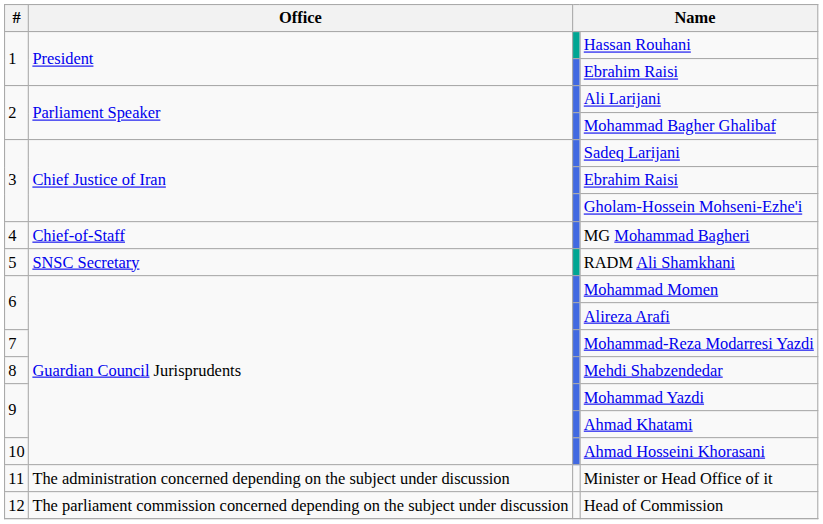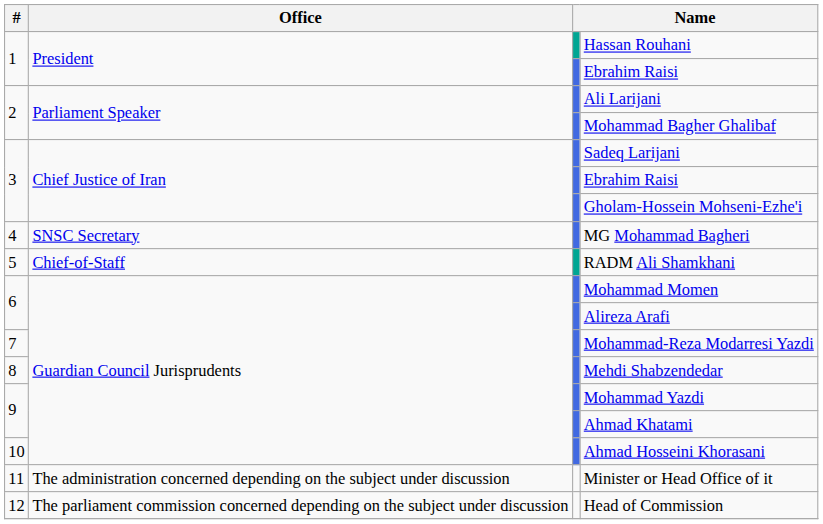 <table class="wikitable" style="font-size:95%;text-left;">
 <tr>
 <th>#</th>
 <th>Office</th>
 <th colspan="2">Name</th>
 </tr>
 <tr>
 <td rowspan="2">1</td>
 <td rowspan="2"><a href='#'>President</a></td>
 <td style="background:#00A693"></td>
 <td><a href='#'>Hassan Rouhani</a> </td>
 </tr>
 <tr>
 <td style="background:#4169E1"></td>
 <td><a href='#'>Ebrahim Raisi</a> </td>
 </tr>
 <tr>
 <td rowspan="2">2</td>
 <td rowspan="2"><a href='#'>Parliament Speaker</a></td>
 <td style="background:#4169E1"></td>
 <td><a href='#'>Ali Larijani</a> </td>
 </tr>
 <tr>
 <td style="background:#4169E1"></td>
 <td><a href='#'>Mohammad Bagher Ghalibaf</a> </td>
 </tr>
 <tr>
 <td rowspan="3">3</td>
 <td rowspan="3"><a href='#'>Chief Justice of Iran</a></td>
 <td style="background:#4169E1"></td>
 <td><a href='#'>Sadeq Larijani</a> </td>
 </tr>
 <tr>
 <td style="background:#4169E1"></td>
 <td><a href='#'>Ebrahim Raisi</a> </td>
 </tr>
 <tr>
 <td style="background:#4169E1"></td>
 <td><a href='#'>Gholam-Hossein Mohseni-Ezhe'i</a> </td>
 </tr>
 <tr>
 <td>4</td>
-<td><a href='#'>Chief-of-Staff</a></td>
+<td><a href='#'>SNSC Secretary</a></td>
 <td style="background:#4169E1"></td>
 <td>MG <a href='#'>Mohammad Bagheri</a></td>
 </tr>
 <tr>
 <td>5</td>
-<td><a href='#'>SNSC Secretary</a></td>
+<td><a href='#'>Chief-of-Staff</a></td>
 <td style="background:#00A693"></td>
 <td>RADM <a href='#'>Ali Shamkhani</a></td>
 </tr>
 <tr>
 <td rowspan="2">6</td>
 <td rowspan="7"><a href='#'>Guardian Council</a> Jurisprudents</td>
 <td style="background:#4169E1"></td>
 <td><a href='#'>Mohammad Momen</a> </td>
 </tr>
 <tr>
 <td style="background:#4169E1"></td>
 <td><a href='#'>Alireza Arafi</a> </td>
 </tr>
 <tr>
 <td>7</td>
 <td style="background:#4169E1"></td>
 <td><a href='#'>Mohammad-Reza Modarresi Yazdi</a></td>
 </tr>
 <tr>
 <td>8</td>
 <td style="background:#4169E1"></td>
 <td><a href='#'>Mehdi Shabzendedar</a></td>
 </tr>
 <tr>
 <td rowspan="2">9</td>
 <td style="background:#4169E1"></td>
 <td><a href='#'>Mohammad Yazdi</a> </td>
 </tr>
 <tr>
 <td style="background:#4169E1"></td>
 <td><a href='#'>Ahmad Khatami</a> </td>
 </tr>
 <tr>
 <td>10</td>
 <td style="background:#4169E1"></td>
 <td><a href='#'>Ahmad Hosseini Khorasani</a> </td>
 </tr>
 <tr>
 <td>11</td>
 <td>The administration concerned depending on the subject under discussion</td>
 <td></td>
 <td>Minister or Head Office of it</td>
 </tr>
 <tr>
 <td>12</td>
 <td>The parliament commission concerned depending on the subject under discussion</td>
 <td></td>
 <td>Head of Commission</td>
 </tr>
 <tr>
 </tr>
 </table>
